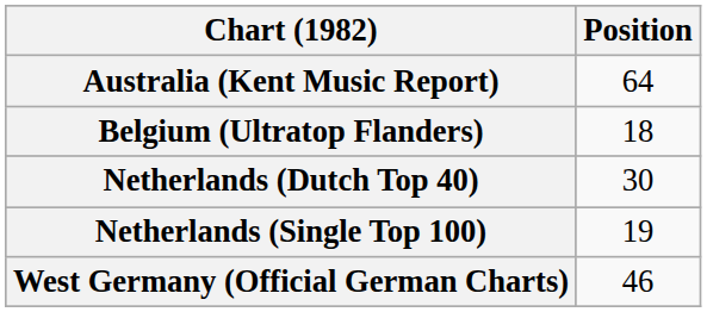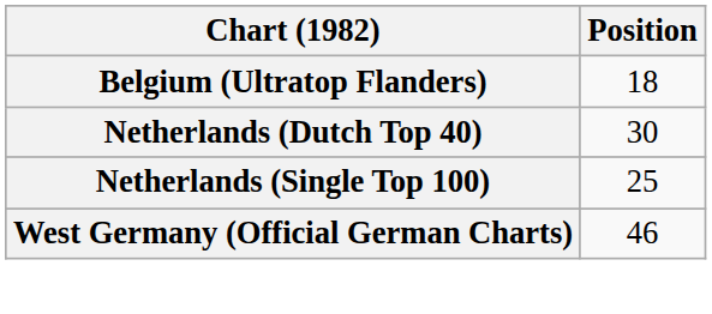 <table class="wikitable sortable plainrowheaders" style="text-align:center">
 <tr>
 <th>Chart (1982)</th>
 <th>Position</th>
-</tr>
-<tr>
-<th scope="row">Australia (Kent Music Report)</th>
-<td>64</td>
 </tr>
 <tr>
 <th scope="row">Belgium (Ultratop Flanders)</th>
 <td>18</td>
 </tr>
 <tr>
 <th scope="row">Netherlands (Dutch Top 40)</th>
 <td>30</td>
 </tr>
 <tr>
 <th scope="row">Netherlands (Single Top 100)</th>
-<td>19</td>
+<td>25</td>
 </tr>
 <tr>
 <th scope="row">West Germany (Official German Charts)</th>
 <td>46</td>
 </tr>
 </table>
